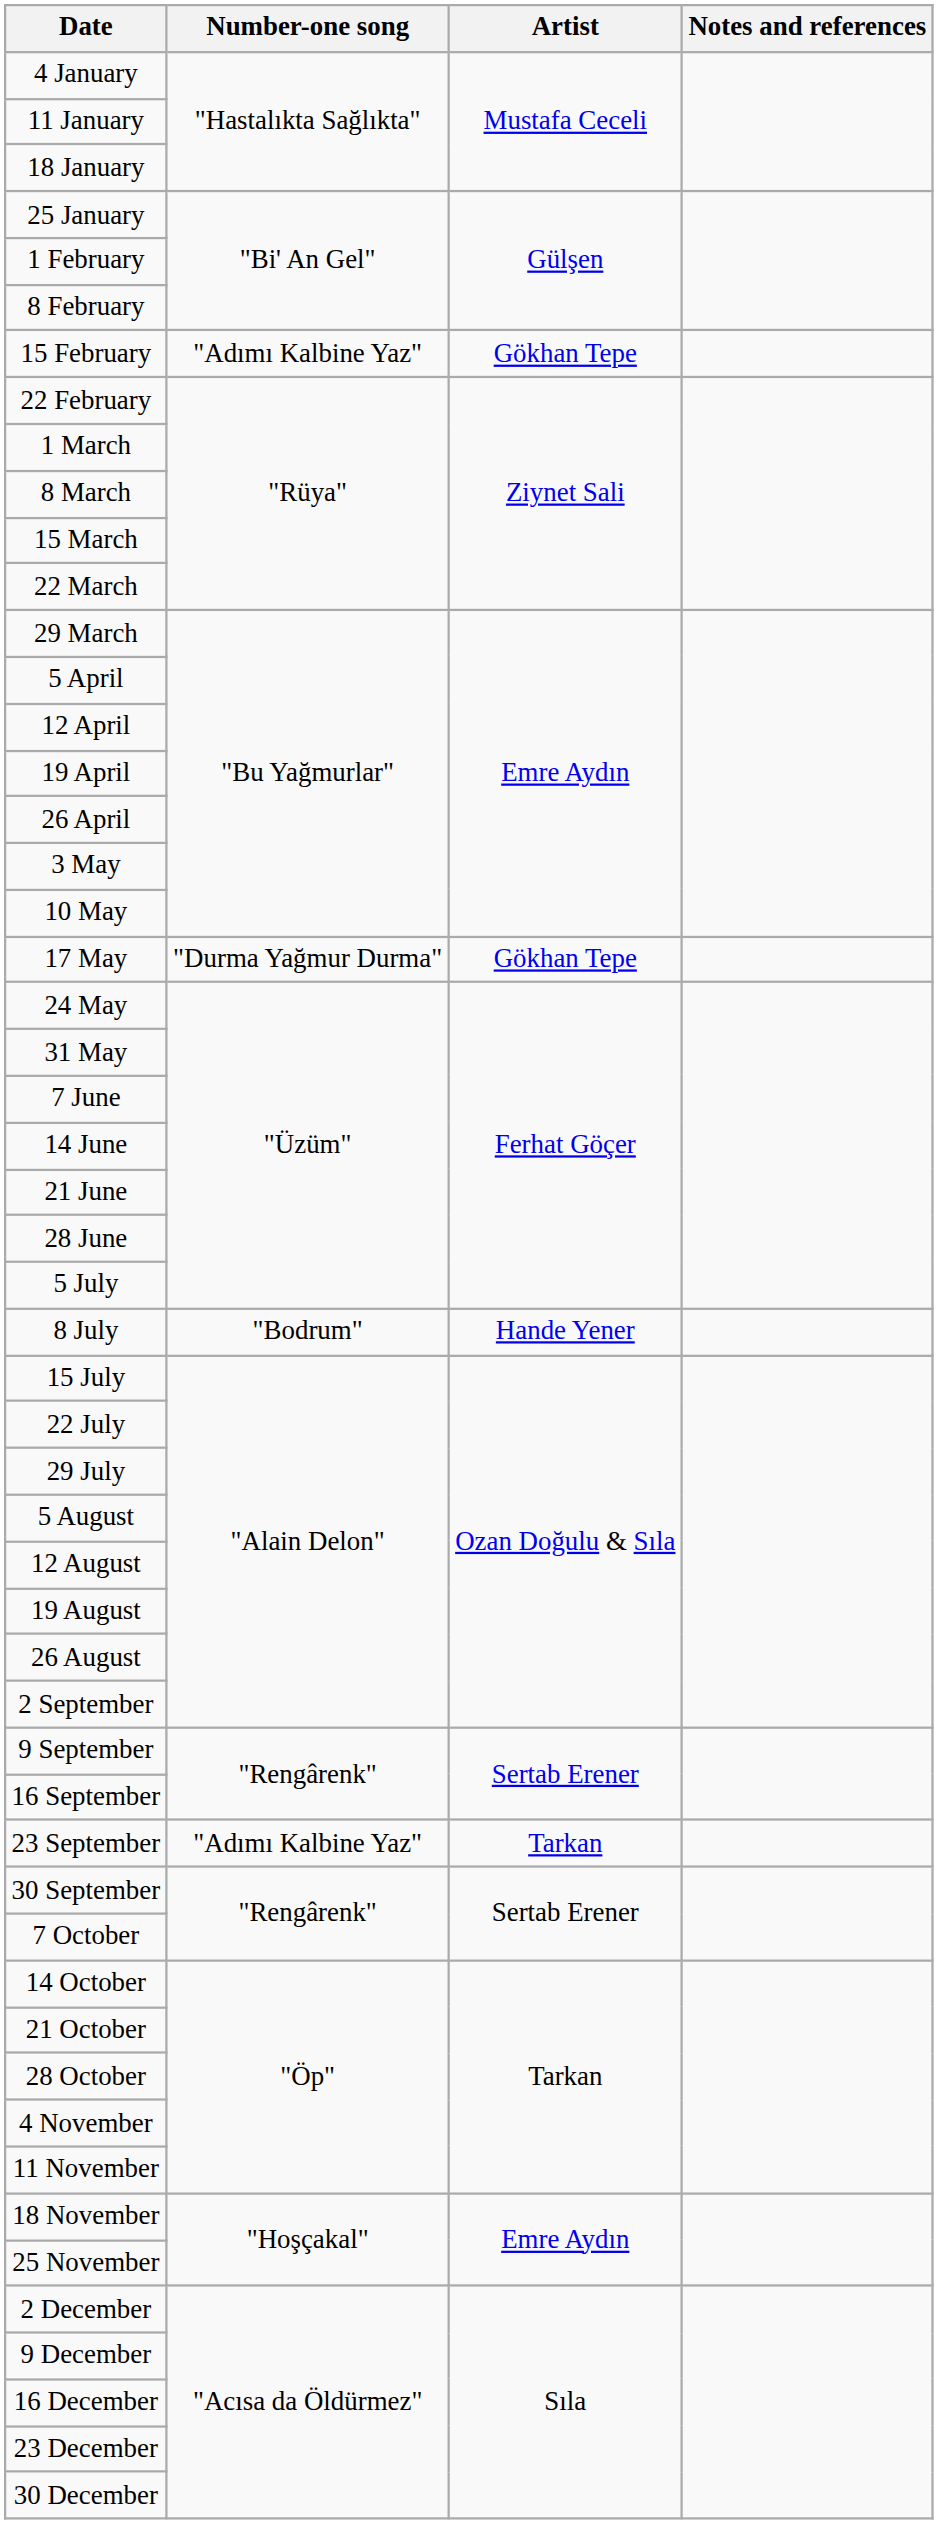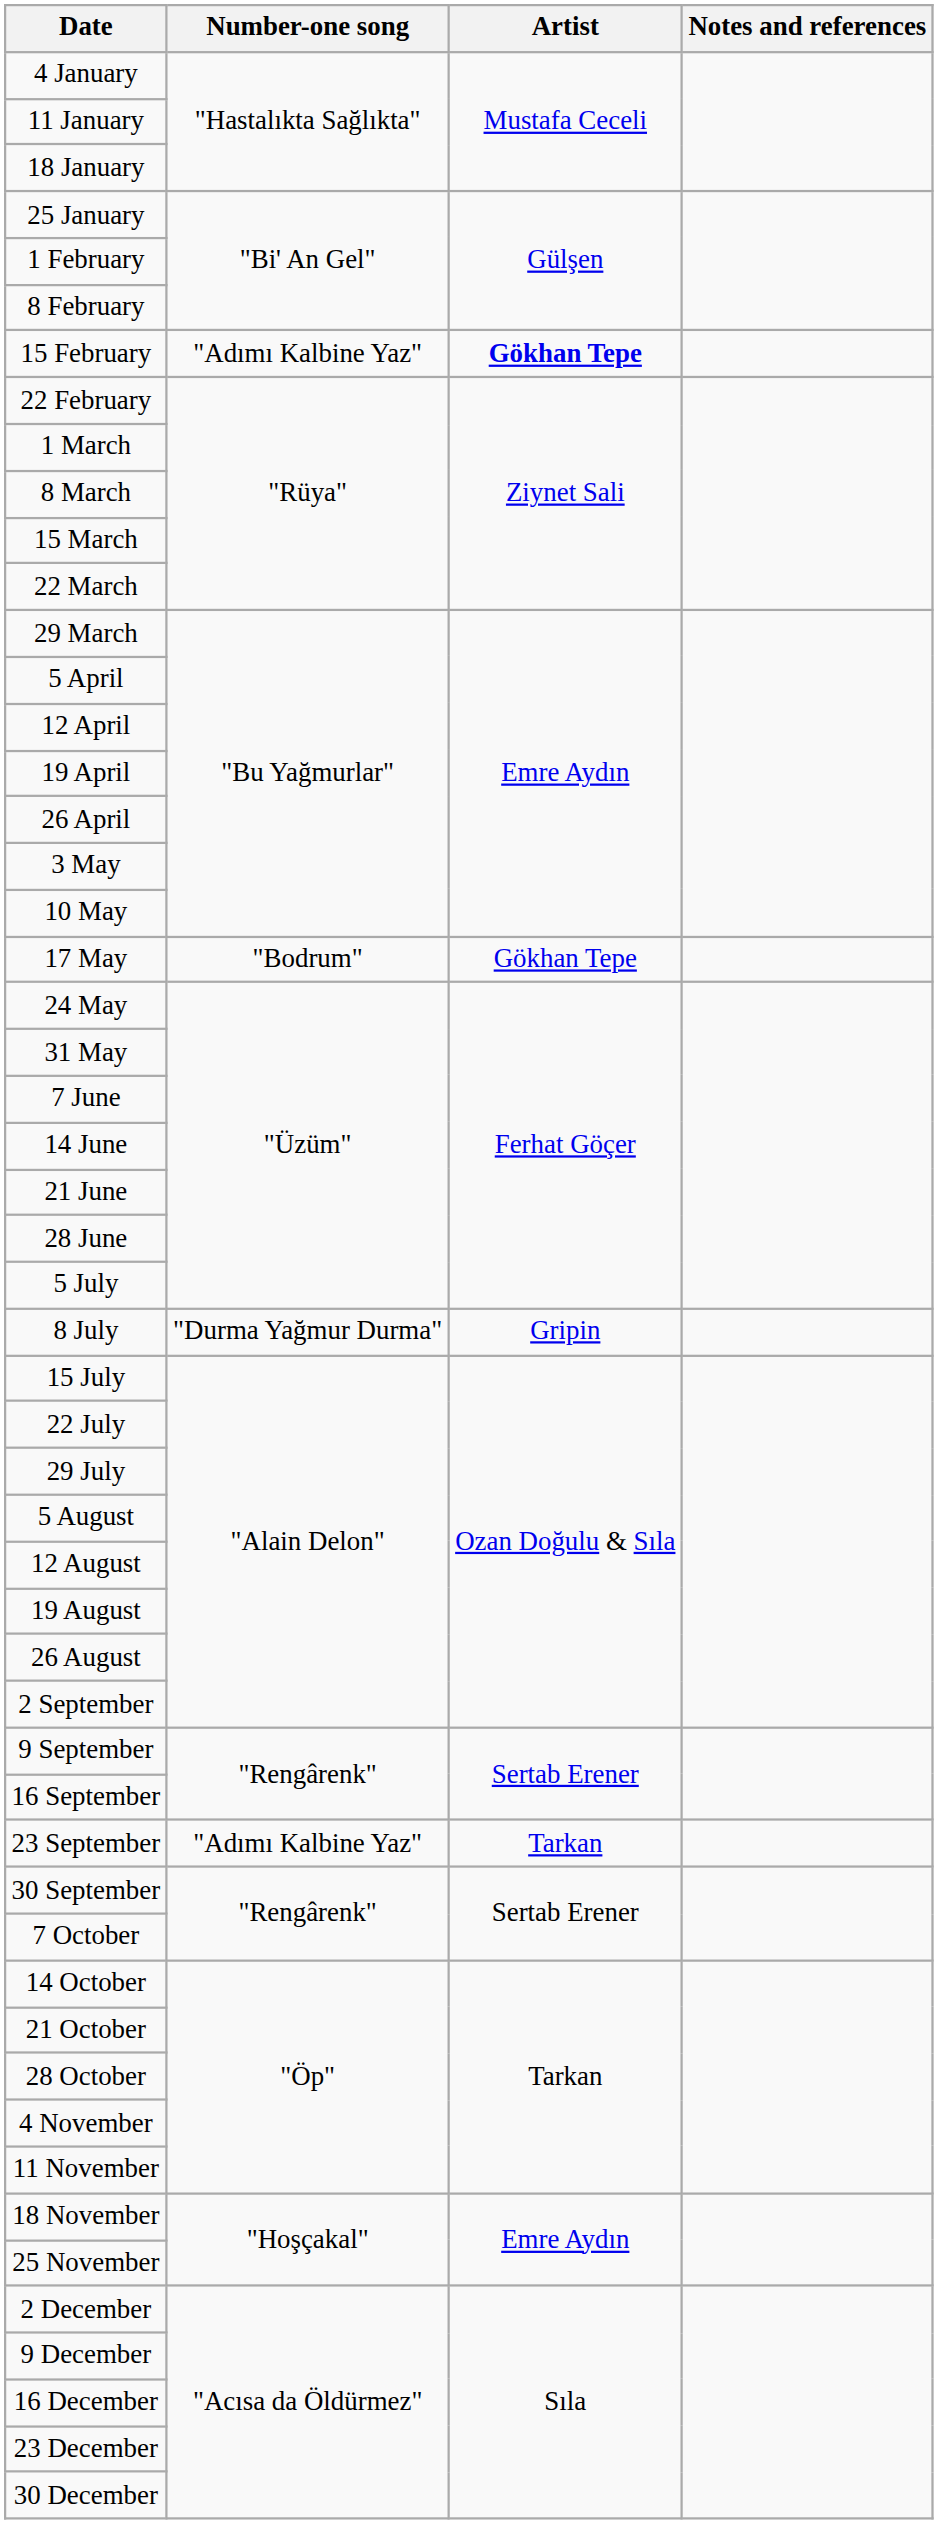 <table class="wikitable sortable" style="font-size: 9pt; text-align: center">
 <tr>
 <th scope="col">Date</th>
 <th scope="col">Number-one song</th>
 <th scope="col">Artist</th>
 <th scope="col">Notes and references</th>
 </tr>
 <tr>
 <td>4 January</td>
 <td rowspan="3">"Hastalıkta Sağlıkta"</td>
 <td rowspan="3"><a href='#'>Mustafa Ceceli</a></td>
 <td rowspan="3"></td>
 </tr>
 <tr>
 <td>11 January</td>
 </tr>
 <tr>
 <td>18 January</td>
 </tr>
 <tr>
 <td>25 January</td>
 <td rowspan="3">"Bi' An Gel"</td>
 <td rowspan="3"><a href='#'>Gülşen</a></td>
 <td rowspan="3"></td>
 </tr>
 <tr>
 <td>1 February</td>
 </tr>
 <tr>
 <td>8 February</td>
 </tr>
 <tr>
 <td>15 February</td>
 <td>"Adımı Kalbine Yaz"</td>
-<td><a href='#'>Gökhan Tepe</a></td>
+<td><strong><a href='#'>Gökhan Tepe</a></strong></td>
 <td></td>
 </tr>
 <tr>
 <td>22 February</td>
 <td rowspan="5">"Rüya"</td>
 <td rowspan="5"><a href='#'>Ziynet Sali</a></td>
 <td rowspan="5"></td>
 </tr>
 <tr>
 <td>1 March</td>
 </tr>
 <tr>
 <td>8 March</td>
 </tr>
 <tr>
 <td>15 March</td>
 </tr>
 <tr>
 <td>22 March</td>
 </tr>
 <tr>
 <td>29 March</td>
 <td rowspan="7">"Bu Yağmurlar"</td>
 <td rowspan="7"><a href='#'>Emre Aydın</a></td>
 <td rowspan="7"></td>
 </tr>
 <tr>
 <td>5 April</td>
 </tr>
 <tr>
 <td>12 April</td>
 </tr>
 <tr>
 <td>19 April</td>
 </tr>
 <tr>
 <td>26 April</td>
 </tr>
 <tr>
 <td>3 May</td>
 </tr>
 <tr>
 <td>10 May</td>
 </tr>
 <tr>
 <td>17 May</td>
-<td>"Durma Yağmur Durma"</td>
+<td>"Bodrum"</td>
 <td><a href='#'>Gökhan Tepe</a></td>
 <td></td>
 </tr>
 <tr>
 <td>24 May</td>
 <td rowspan="7">"Üzüm"</td>
 <td rowspan="7"><a href='#'>Ferhat Göçer</a></td>
 <td rowspan="7"></td>
 </tr>
 <tr>
 <td>31 May</td>
 </tr>
 <tr>
 <td>7 June</td>
 </tr>
 <tr>
 <td>14 June</td>
 </tr>
 <tr>
 <td>21 June</td>
 </tr>
 <tr>
 <td>28 June</td>
 </tr>
 <tr>
 <td>5 July</td>
 </tr>
 <tr>
 <td>8 July</td>
-<td>"Bodrum"</td>
-<td><a href='#'>Hande Yener</a></td>
+<td>"Durma Yağmur Durma"</td>
+<td><a href='#'>Gripin</a></td>
 <td></td>
 </tr>
 <tr>
 <td>15 July</td>
 <td rowspan="8">"Alain Delon"</td>
 <td rowspan="8"><a href='#'>Ozan Doğulu</a> & <a href='#'>Sıla</a></td>
 <td rowspan="8"></td>
 </tr>
 <tr>
 <td>22 July</td>
 </tr>
 <tr>
 <td>29 July</td>
 </tr>
 <tr>
 <td>5 August</td>
 </tr>
 <tr>
 <td>12 August</td>
 </tr>
 <tr>
 <td>19 August</td>
 </tr>
 <tr>
 <td>26 August</td>
 </tr>
 <tr>
 <td>2 September</td>
 </tr>
 <tr>
 <td>9 September</td>
 <td rowspan="2">"Rengârenk"</td>
 <td rowspan="2"><a href='#'>Sertab Erener</a></td>
 <td rowspan="2"></td>
 </tr>
 <tr>
 <td>16 September</td>
 </tr>
 <tr>
 <td>23 September</td>
 <td>"Adımı Kalbine Yaz"</td>
 <td><a href='#'>Tarkan</a></td>
 <td></td>
 </tr>
 <tr>
 <td>30 September</td>
 <td rowspan="2">"Rengârenk"</td>
 <td rowspan="2">Sertab Erener</td>
 <td rowspan="2"></td>
 </tr>
 <tr>
 <td>7 October</td>
 </tr>
 <tr>
 <td>14 October</td>
 <td rowspan="5">"Öp"</td>
 <td rowspan="5">Tarkan</td>
 <td rowspan="5"></td>
 </tr>
 <tr>
 <td>21 October</td>
 </tr>
 <tr>
 <td>28 October</td>
 </tr>
 <tr>
 <td>4 November</td>
 </tr>
 <tr>
 <td>11 November</td>
 </tr>
 <tr>
 <td>18 November</td>
 <td rowspan="2">"Hoşçakal"</td>
 <td rowspan="2"><a href='#'>Emre Aydın</a></td>
 <td rowspan="2"></td>
 </tr>
 <tr>
 <td>25 November</td>
 </tr>
 <tr>
 <td>2 December</td>
 <td rowspan="5">"Acısa da Öldürmez"</td>
 <td rowspan="5">Sıla</td>
 <td rowspan="5"></td>
 </tr>
 <tr>
 <td>9 December</td>
 </tr>
 <tr>
 <td>16 December</td>
 </tr>
 <tr>
 <td>23 December</td>
 </tr>
 <tr>
 <td>30 December</td>
 </tr>
 </table>
